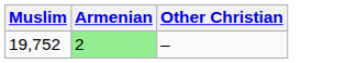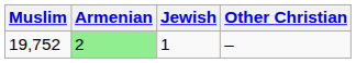 <table class="wikitable">
 <tr>
 <th><a href='#'>Muslim</a></th>
 <th><a href='#'>Armenian</a></th>
+<th><a href='#'>Jewish</a></th>
 <th><a href='#'>Other Christian</a></th>
 </tr>
 <tr>
 <td>19,752</td>
 <td style="background: lightgreen;">2</td>
+<td>1</td>
 <td>–</td>
 </tr>
 </table>
